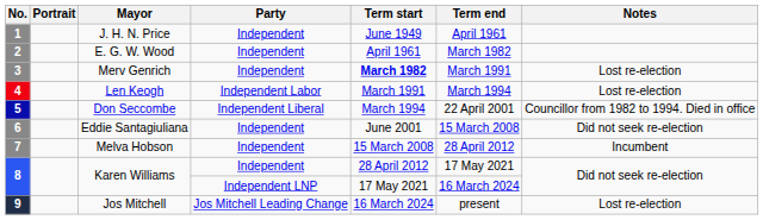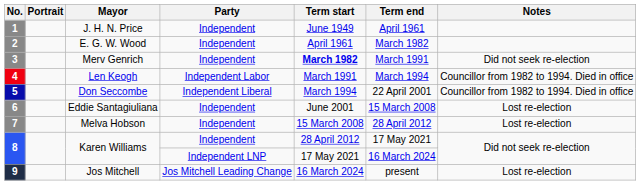 <table class="wikitable">
 <tr>
 <th>No.</th>
 <th>Portrait</th>
 <th>Mayor</th>
 <th>Party</th>
 <th>Term start</th>
 <th>Term end</th>
 <th>Notes</th>
 </tr>
 <tr>
 <th style="background:#888888; color:white">1</th>
 <td align="center"></td>
 <td align="center">J. H. N. Price</td>
 <td align="center"><a href='#'>Independent</a></td>
 <td align="center"><a href='#'>June 1949</a></td>
 <td align="center"><a href='#'>April 1961</a></td>
 <td align="center"></td>
 </tr>
 <tr>
 <th style="background:#888888; color:white">2</th>
 <td align="center"></td>
 <td align="center">E. G. W. Wood</td>
 <td align="center"><a href='#'>Independent</a></td>
 <td align="center"><a href='#'>April 1961</a></td>
 <td align="center"><a href='#'>March 1982</a></td>
 <td align="center"></td>
 </tr>
 <tr>
 <th style="background:#888888; color:white">3</th>
 <td align="center"></td>
 <td align="center">Merv Genrich <br> </td>
 <td align="center"><a href='#'>Independent</a></td>
 <td align="center"><strong><a href='#'>March 1982</a></strong></td>
 <td align="center"><a href='#'>March 1991</a></td>
-<td align="center">Lost re-election</td>
+<td align="center">Did not seek re-election</td>
 </tr>
 <tr>
 <th style="background:#F00011; color:white">4</th>
 <td align="center"></td>
 <td align="center"><a href='#'>Len Keogh</a> <br> </td>
 <td align="center"><a href='#'>Independent Labor</a></td>
 <td align="center"><a href='#'>March 1991</a></td>
 <td align="center"><a href='#'>March 1994</a></td>
-<td align="center">Lost re-election</td>
+<td align="center">Councillor from 1982 to 1994. Died in office</td>
 </tr>
 <tr>
 <th style="background:#080CAB; color:white">5</th>
 <td align="center"></td>
 <td align="center"><a href='#'>Don Seccombe</a> <br> </td>
 <td align="center"><a href='#'>Independent Liberal</a></td>
 <td align="center"><a href='#'>March 1994</a></td>
 <td align="center">22 April 2001</td>
 <td align="center">Councillor from 1982 to 1994. Died in office</td>
 </tr>
 <tr>
 <th style="background:#888888; color:white">6</th>
 <td align="center"></td>
 <td align="center">Eddie Santagiuliana <br> </td>
 <td align="center"><a href='#'>Independent</a></td>
 <td align="center">June 2001</td>
 <td align="center"><a href='#'>15 March 2008</a></td>
-<td align="center">Did not seek re-election</td>
+<td align="center">Lost re-election</td>
 </tr>
 <tr>
 <th style="background:#888888; color:white">7</th>
 <td align="center"></td>
 <td align="center">Melva Hobson</td>
 <td align="center"><a href='#'>Independent</a></td>
 <td align="center"><a href='#'>15 March 2008</a></td>
 <td align="center"><a href='#'>28 April 2012</a></td>
-<td align="center">Incumbent</td>
+<td align="center">Lost re-election</td>
 </tr>
 <tr>
 <th rowspan="2"; style="background:#2A56F1; color:white">8</th>
 <td rowspan="2"; align="center"></td>
 <td rowspan="2"; align="center">Karen Williams</td>
 <td align="center"><a href='#'>Independent</a></td>
 <td align="center"><a href='#'>28 April 2012</a></td>
 <td align="center">17 May 2021</td>
 <td rowspan="2"; align="center">Did not seek re-election</td>
 </tr>
 <tr>
 <td align="center"><a href='#'>Independent LNP</a></td>
 <td align="center">17 May 2021</td>
 <td align="center"><a href='#'>16 March 2024</a></td>
 </tr>
 <tr>
 <th style="background:#1F2D47; color:white">9</th>
 <td align="center"></td>
 <td align="center">Jos Mitchell</td>
 <td align="center"><a href='#'>Jos Mitchell Leading Change</a></td>
 <td align="center"><a href='#'>16 March 2024</a></td>
 <td align="center">present</td>
 <td align="center">Lost re-election</td>
 </tr>
 </table>
